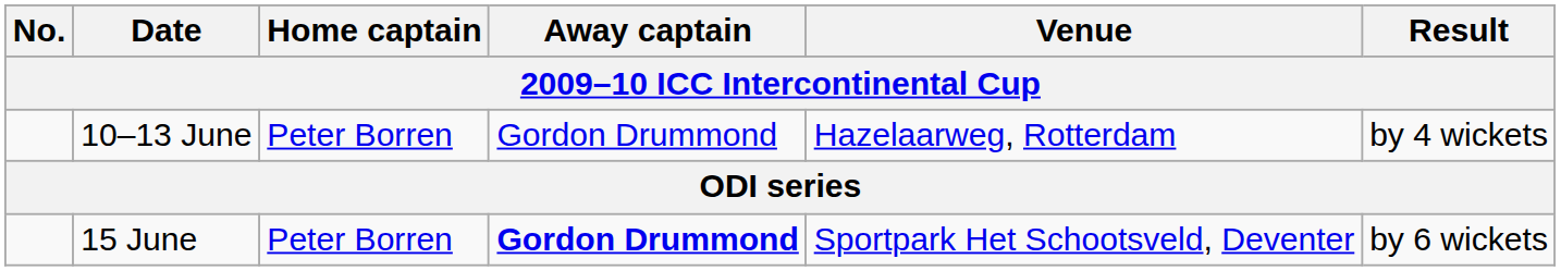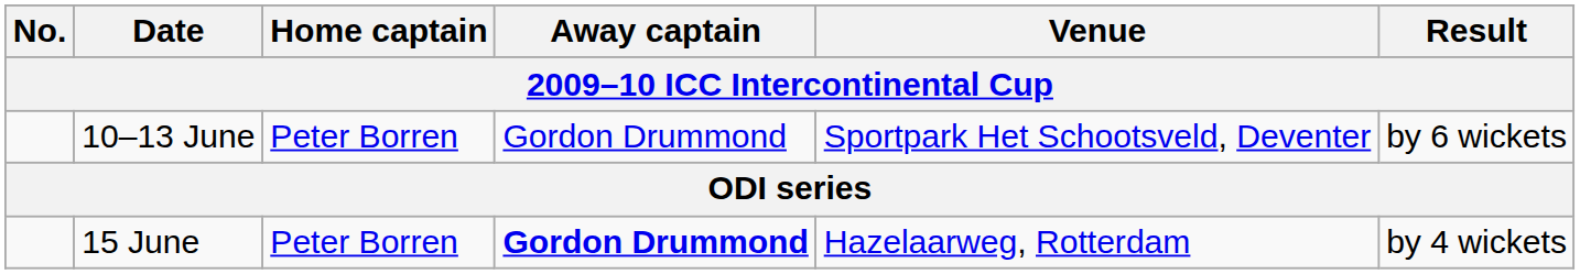 <table class="wikitable">
 <tr>
 <th>No.</th>
 <th>Date</th>
 <th>Home captain</th>
 <th>Away captain</th>
 <th>Venue</th>
 <th>Result</th>
 </tr>
 <tr>
 <th colspan="9"><a href='#'>2009–10 ICC Intercontinental Cup</a></th>
 </tr>
 <tr>
 <td></td>
 <td>10–13 June</td>
 <td><a href='#'>Peter Borren</a></td>
 <td><a href='#'>Gordon Drummond</a></td>
-<td><a href='#'>Hazelaarweg</a>, <a href='#'>Rotterdam</a></td>
-<td> by 4 wickets</td>
+<td><a href='#'>Sportpark Het Schootsveld</a>, <a href='#'>Deventer</a></td>
+<td> by 6 wickets</td>
 </tr>
 <tr>
 <th colspan="9">ODI series</th>
 </tr>
 <tr>
 <td></td>
 <td>15 June</td>
 <td><a href='#'>Peter Borren</a></td>
 <td><strong><a href='#'>Gordon Drummond</a></strong></td>
-<td><a href='#'>Sportpark Het Schootsveld</a>, <a href='#'>Deventer</a></td>
-<td> by 6 wickets</td>
+<td><a href='#'>Hazelaarweg</a>, <a href='#'>Rotterdam</a></td>
+<td> by 4 wickets</td>
 </tr>
 </table>
